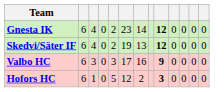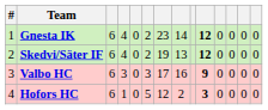 <table class="wikitable sortable">
 <tr>
+<th>#</th>
 <th>Team</th>
 <th></th>
 <th></th>
 <th></th>
 <th></th>
 <th></th>
 <th></th>
 <th></th>
 <th></th>
 <th></th>
 <th></th>
 <th></th>
 <th></th>
 </tr>
 <tr style="background: #D0F0C0;">
+<td>1</td>
 <td> <strong><a href='#'>Gnesta IK</a></strong></td>
 <td style="text-align: center;">6</td>
 <td style="text-align: center;">4</td>
 <td style="text-align: center;">0</td>
 <td style="text-align: center;">2</td>
 <td style="text-align: center;">23</td>
 <td style="text-align: center;">14</td>
 <td style="text-align: center;"></td>
 <td style="text-align: center;"><strong>12</strong></td>
 <td style="text-align: center;">0</td>
 <td style="text-align: center;">0</td>
 <td style="text-align: center;">0</td>
 <td style="text-align: center;">0</td>
 </tr>
 <tr style="background: #D0F0C0;">
+<td>2</td>
 <td><strong><a href='#'>Skedvi/Säter IF</a></strong></td>
 <td style="text-align: center;">6</td>
 <td style="text-align: center;">4</td>
 <td style="text-align: center;">0</td>
 <td style="text-align: center;">2</td>
 <td style="text-align: center;">19</td>
 <td style="text-align: center;">13</td>
 <td style="text-align: center;"></td>
 <td style="text-align: center;"><strong>12</strong></td>
 <td style="text-align: center;">0</td>
 <td style="text-align: center;">0</td>
 <td style="text-align: center;">0</td>
 <td style="text-align: center;">0</td>
 </tr>
 <tr style="background: #FFCCCC;">
+<td>3</td>
 <td> <strong><a href='#'>Valbo HC</a></strong></td>
 <td style="text-align: center;">6</td>
 <td style="text-align: center;">3</td>
 <td style="text-align: center;">0</td>
 <td style="text-align: center;">3</td>
 <td style="text-align: center;">17</td>
 <td style="text-align: center;">16</td>
 <td style="text-align: center;"></td>
 <td style="text-align: center;"><strong>9</strong></td>
 <td style="text-align: center;">0</td>
 <td style="text-align: center;">0</td>
 <td style="text-align: center;">0</td>
 <td style="text-align: center;">0</td>
 </tr>
 <tr style="background: #FFCCCC;">
+<td>4</td>
 <td><strong><a href='#'>Hofors HC</a></strong></td>
 <td style="text-align: center;">6</td>
 <td style="text-align: center;">1</td>
 <td style="text-align: center;">0</td>
 <td style="text-align: center;">5</td>
 <td style="text-align: center;">12</td>
 <td style="text-align: center;">2</td>
 <td style="text-align: center;"></td>
 <td style="text-align: center;"><strong>3</strong></td>
 <td style="text-align: center;">0</td>
 <td style="text-align: center;">0</td>
 <td style="text-align: center;">0</td>
 <td style="text-align: center;">0</td>
 </tr>
 </table>
